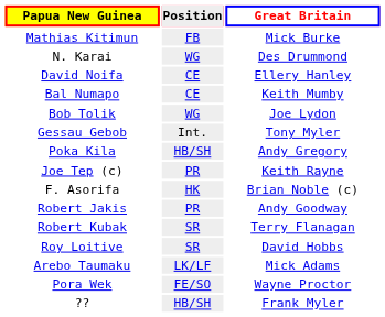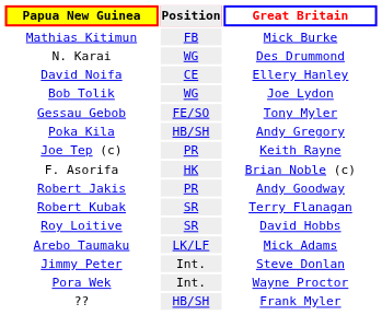 <table align=right style="font-size:90%; margin-left:1em">
 <tr bgcolor=#FF0033>
 <th align="centre" width="140" style="border: 2px solid red; background: yellow; color: black">Papua New Guinea</th>
 <th align="center" style="background: #eeeeee; color: black">Position</th>
 <th align="centre" width="140" style="border: 2px solid blue; background: white; color: red">Great Britain</th>
 </tr>
 <tr>
 <td align="center"><a href='#'>Mathias Kitimun</a></td>
 <td align="center" style="background: #eeeeee"><a href='#'>FB</a></td>
 <td align="center"><a href='#'>Mick Burke</a></td>
 </tr>
 <tr>
 <td align="center">N. Karai</td>
 <td align="center" style="background: #eeeeee"><a href='#'>WG</a></td>
 <td align="center"><a href='#'>Des Drummond</a></td>
 </tr>
 <tr>
 <td align="center"><a href='#'>David Noifa</a></td>
 <td align="center" style="background: #eeeeee"><a href='#'>CE</a></td>
 <td align="center"><a href='#'>Ellery Hanley</a></td>
 </tr>
 <tr>
-<td align="center"><a href='#'>Bal Numapo</a></td>
-<td align="center" style="background: #eeeeee"><a href='#'>CE</a></td>
-<td align="center"><a href='#'>Keith Mumby</a></td>
-</tr>
-<tr>
 <td align="center"><a href='#'>Bob Tolik</a></td>
 <td align="center" style="background: #eeeeee"><a href='#'>WG</a></td>
 <td align="center"><a href='#'>Joe Lydon</a></td>
 </tr>
 <tr>
 <td align="center"><a href='#'>Gessau Gebob</a></td>
-<td align="center" style="background: #eeeeee">Int.</td>
+<td align="center" style="background: #eeeeee"><a href='#'>FE/SO</a></td>
 <td align="center"><a href='#'>Tony Myler</a></td>
 </tr>
 <tr>
 <td align="center"><a href='#'>Poka Kila</a></td>
 <td align="center" style="background: #eeeeee"><a href='#'>HB/SH</a></td>
 <td align="center"><a href='#'>Andy Gregory</a></td>
 </tr>
 <tr>
 <td align="center"><a href='#'>Joe Tep</a> (c)</td>
 <td align="center" style="background: #eeeeee"><a href='#'>PR</a></td>
 <td align="center"><a href='#'>Keith Rayne</a></td>
 </tr>
 <tr>
 <td align="center">F. Asorifa</td>
 <td align="center" style="background: #eeeeee"><a href='#'>HK</a></td>
 <td align="center"><a href='#'>Brian Noble</a> (c)</td>
 </tr>
 <tr>
 <td align="center"><a href='#'>Robert Jakis</a></td>
 <td align="center" style="background: #eeeeee"><a href='#'>PR</a></td>
 <td align="center"><a href='#'>Andy Goodway</a></td>
 </tr>
 <tr>
 <td align="center"><a href='#'>Robert Kubak</a></td>
 <td align="center" style="background: #eeeeee"><a href='#'>SR</a></td>
 <td align="center"><a href='#'>Terry Flanagan</a></td>
 </tr>
 <tr>
 <td align="center"><a href='#'>Roy Loitive</a></td>
 <td align="center" style="background: #eeeeee"><a href='#'>SR</a></td>
 <td align="center"><a href='#'>David Hobbs</a></td>
 </tr>
 <tr>
 <td align="center"><a href='#'>Arebo Taumaku</a></td>
 <td align="center" style="background: #eeeeee"><a href='#'>LK/LF</a></td>
 <td align="center"><a href='#'>Mick Adams</a></td>
 </tr>
 <tr>
+<td align="center"><a href='#'>Jimmy Peter</a></td>
+<td align="center" style="background: #eeeeee">Int.</td>
+<td align="center"><a href='#'>Steve Donlan</a></td>
+</tr>
+<tr>
 <td align="center"><a href='#'>Pora Wek</a></td>
-<td align="center" style="background: #eeeeee"><a href='#'>FE/SO</a></td>
+<td align="center" style="background: #eeeeee">Int.</td>
 <td align="center"><a href='#'>Wayne Proctor</a></td>
 </tr>
 <tr>
 <td align="center">??</td>
 <td align="center" style="background: #eeeeee"><a href='#'>HB/SH</a></td>
 <td align="center"><a href='#'>Frank Myler</a></td>
 </tr>
 </table>
